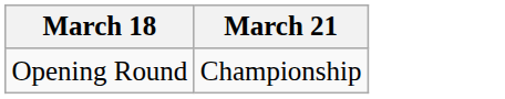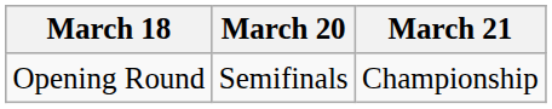 <table class="wikitable" style="text-align:center">
 <tr>
 <th>March 18</th>
+<th>March 20</th>
 <th>March 21</th>
 </tr>
 <tr>
 <td>Opening Round</td>
+<td>Semifinals</td>
 <td>Championship</td>
 </tr>
 </table>
